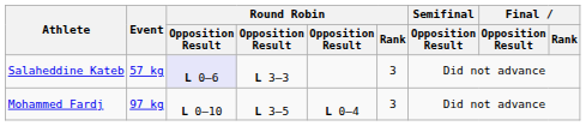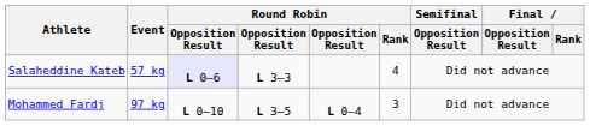 <table class="wikitable" style="font-size:90%">
 <tr>
 <th rowspan="2">Athlete</th>
 <th rowspan="2">Event</th>
 <th colspan="4">Round Robin</th>
 <th>Semifinal</th>
 <th colspan=2>Final / </th>
 </tr>
 <tr style="font-size: 95%">
 <th>Opposition<br>Result</th>
 <th>Opposition<br>Result</th>
 <th>Opposition<br>Result</th>
 <th>Rank</th>
 <th>Opposition<br>Result</th>
 <th>Opposition<br>Result</th>
 <th>Rank</th>
 </tr>
 <tr align=center>
 <td align=left><a href='#'>Salaheddine Kateb</a></td>
 <td align=left><a href='#'>57 kg</a></td>
 <td style="background: lavender;"><br><strong>L</strong> 0–6</td>
 <td><br><strong>L</strong> 3–3 </td>
 <td></td>
-<td>3</td>
+<td>4</td>
 <td colspan=3>Did not advance</td>
 </tr>
 <tr align=center>
 <td align=left><a href='#'>Mohammed Fardj</a></td>
 <td align=left><a href='#'>97 kg</a></td>
 <td><br><strong>L</strong> 0–10</td>
 <td><br><strong>L</strong> 3–5</td>
 <td><br><strong>L</strong> 0–4</td>
 <td>3</td>
 <td colspan=3>Did not advance</td>
 </tr>
 </table>
